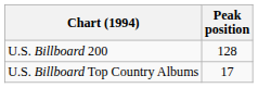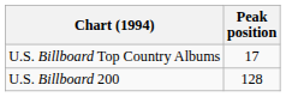 <table class="wikitable">
 <tr>
 <th>Chart (1994)</th>
 <th>Peak<br>position</th>
 </tr>
 <tr>
+<td>U.S. <em>Billboard</em> Top Country Albums</td>
+<td align="center">17</td>
+</tr>
+<tr>
 <td>U.S. <em>Billboard</em> 200</td>
 <td align="center">128</td>
 </tr>
-<tr>
-<td>U.S. <em>Billboard</em> Top Country Albums</td>
-<td align="center">17</td>
-</tr>
 </table>
